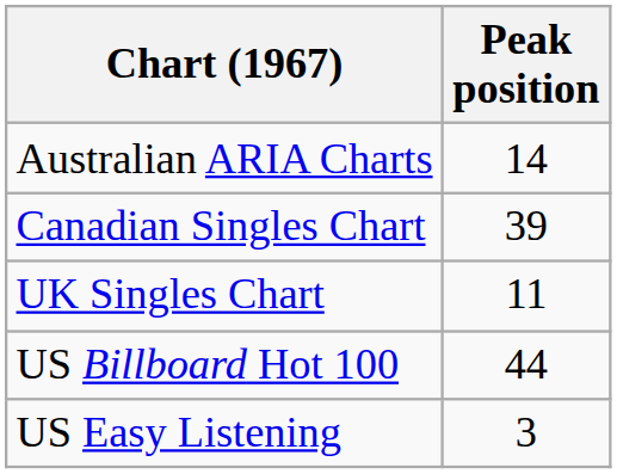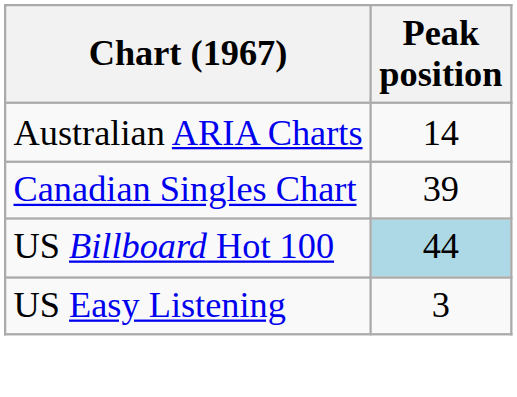 <table class="wikitable sortable">
 <tr>
 <th>Chart (1967)</th>
 <th>Peak<br>position</th>
 </tr>
 <tr>
 <td>Australian <a href='#'>ARIA Charts</a></td>
 <td align="center">14</td>
 </tr>
 <tr>
 <td><a href='#'>Canadian Singles Chart</a></td>
 <td align="center">39</td>
 </tr>
 <tr>
-<td><a href='#'>UK Singles Chart</a></td>
-<td align="center">11</td>
-</tr>
-<tr>
 <td>US <a href='#'><em>Billboard</em> Hot 100</a></td>
-<td align="center">44</td>
+<td align="center" style="background: lightblue;">44</td>
 </tr>
 <tr>
 <td>US <a href='#'>Easy Listening</a></td>
 <td align="center">3</td>
 </tr>
 </table>
